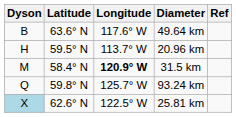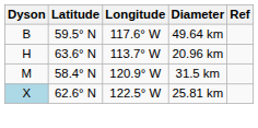 <table class="wikitable" style="text-align: center;">
 <tr>
 <th>Dyson</th>
 <th>Latitude</th>
 <th>Longitude</th>
 <th>Diameter</th>
 <th>Ref</th>
 </tr>
 <tr>
 <td>B</td>
-<td>63.6° N</td>
+<td>59.5° N</td>
 <td>117.6° W</td>
 <td>49.64 km</td>
 <td></td>
 </tr>
 <tr>
 <td>H</td>
-<td>59.5° N</td>
+<td>63.6° N</td>
 <td>113.7° W</td>
 <td>20.96 km</td>
 <td></td>
 </tr>
 <tr>
 <td>M</td>
 <td>58.4° N</td>
-<td><strong>120.9° W</strong></td>
+<td>120.9° W</td>
 <td>31.5 km</td>
-<td></td>
-</tr>
-<tr>
-<td>Q</td>
-<td>59.8° N</td>
-<td>125.7° W</td>
-<td>93.24 km</td>
 <td></td>
 </tr>
 <tr>
 <td style="background: lightblue;">X</td>
 <td>62.6° N</td>
 <td>122.5° W</td>
 <td>25.81 km</td>
 <td></td>
 </tr>
 </table>
